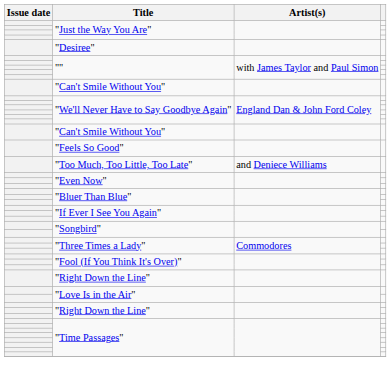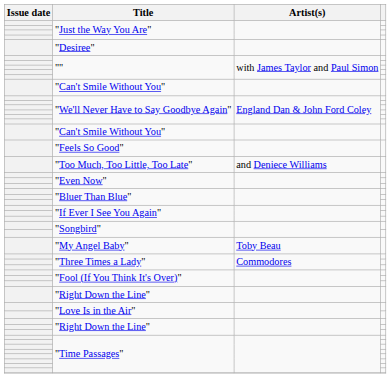 <table class="wikitable sortable plainrowheaders">
 <tr>
 <th scope=col>Issue date</th>
 <th scope=col>Title</th>
 <th scope=col>Artist(s)</th>
 <th scope=col class=unsortable></th>
 </tr>
 <tr>
 <th scope=row></th>
 <td rowspan="4">"<a href='#'>Just the Way You Are</a>"</td>
 <td rowspan="4"></td>
 <td align=center></td>
 </tr>
 <tr>
 <th scope=row></th>
 <td align=center></td>
 </tr>
 <tr>
 <th scope=row></th>
 <td align=center></td>
 </tr>
 <tr>
 <th scope=row></th>
 <td align=center></td>
 </tr>
 <tr>
 <th scope=row></th>
 <td rowspan="1">"<a href='#'>Desiree</a>"</td>
 <td rowspan="1"></td>
 <td align=center></td>
 </tr>
 <tr>
 <th scope=row></th>
 <td rowspan="5">""</td>
 <td rowspan="5"> with <a href='#'>James Taylor</a> and <a href='#'>Paul Simon</a></td>
 <td align=center></td>
 </tr>
 <tr>
 <th scope=row></th>
 <td align=center></td>
 </tr>
 <tr>
 <th scope=row></th>
 <td align=center></td>
 </tr>
 <tr>
 <th scope=row></th>
 <td align=center></td>
 </tr>
 <tr>
 <th scope=row></th>
 <td align=center></td>
 </tr>
 <tr>
 <th scope=row></th>
 <td rowspan="1">"<a href='#'>Can't Smile Without You</a>"</td>
 <td rowspan="1"></td>
 <td align=center></td>
 </tr>
 <tr>
 <th scope=row></th>
 <td rowspan="6">"<a href='#'>We'll Never Have to Say Goodbye Again</a>"</td>
 <td rowspan="6"><a href='#'>England Dan & John Ford Coley</a></td>
 <td align=center></td>
 </tr>
 <tr>
 <th scope=row></th>
 <td align=center></td>
 </tr>
 <tr>
 <th scope=row></th>
 <td align=center></td>
 </tr>
 <tr>
 <th scope=row></th>
 <td align=center></td>
 </tr>
 <tr>
 <th scope=row></th>
 <td align=center></td>
 </tr>
 <tr>
 <th scope=row></th>
 <td align=center></td>
 </tr>
 <tr>
 <th scope=row></th>
 <td rowspan="1">"<a href='#'>Can't Smile Without You</a>"</td>
 <td rowspan="1"></td>
 <td align=center></td>
 </tr>
 <tr>
 <th scope=row></th>
 <td rowspan="1">"<a href='#'>Feels So Good</a>"</td>
 <td rowspan="1"></td>
 <td align=center></td>
 </tr>
 <tr>
 <th scope=row></th>
 <td rowspan="1">"<a href='#'>Too Much, Too Little, Too Late</a>"</td>
 <td rowspan="1"> and <a href='#'>Deniece Williams</a></td>
 <td align=center></td>
 </tr>
 <tr>
 <th scope=row></th>
 <td rowspan="3">"<a href='#'>Even Now</a>"</td>
 <td rowspan="3"></td>
 <td align=center></td>
 </tr>
 <tr>
 <th scope=row></th>
 <td align=center></td>
 </tr>
 <tr>
 <th scope=row></th>
 <td align=center></td>
 </tr>
 <tr>
 <th scope=row></th>
 <td rowspan="3">"<a href='#'>Bluer Than Blue</a>"</td>
 <td rowspan="3"></td>
 <td align=center></td>
 </tr>
 <tr>
 <th scope=row></th>
 <td align=center></td>
 </tr>
 <tr>
 <th scope=row></th>
 <td align=center></td>
 </tr>
 <tr>
 <th scope=row></th>
 <td rowspan="3">"<a href='#'>If Ever I See You Again</a>"</td>
 <td rowspan="3"></td>
 <td align=center></td>
 </tr>
 <tr>
 <th scope=row></th>
 <td align=center></td>
 </tr>
 <tr>
 <th scope=row></th>
 <td align=center></td>
 </tr>
 <tr>
 <th scope=row></th>
 <td rowspan="2">"<a href='#'>Songbird</a>"</td>
 <td rowspan="2"></td>
 <td align=center></td>
 </tr>
 <tr>
 <th scope=row></th>
 <td align=center></td>
 </tr>
 <tr>
 <th scope=row></th>
+<td rowspan="1">"<a href='#'>My Angel Baby</a>"</td>
+<td rowspan="1"><a href='#'>Toby Beau</a></td>
+<td align=center></td>
+</tr>
+<tr>
+<th scope=row></th>
 <td rowspan="3">"<a href='#'>Three Times a Lady</a>"</td>
 <td rowspan="3"><a href='#'>Commodores</a></td>
 <td align=center></td>
 </tr>
 <tr>
 <th scope=row></th>
 <td align=center></td>
 </tr>
 <tr>
 <th scope=row></th>
 <td align=center></td>
 </tr>
 <tr>
 <th scope=row></th>
 <td rowspan="3">"<a href='#'>Fool (If You Think It's Over)</a>"</td>
 <td rowspan="3"></td>
 <td align=center></td>
 </tr>
 <tr>
 <th scope=row></th>
 <td align=center></td>
 </tr>
 <tr>
 <th scope=row></th>
 <td align=center></td>
 </tr>
 <tr>
 <th scope=row></th>
 <td rowspan="1">"<a href='#'>Right Down the Line</a>"</td>
 <td rowspan="1"></td>
 <td align=center></td>
 </tr>
 <tr>
 <th scope=row></th>
 <td rowspan="2">"<a href='#'>Love Is in the Air</a>"</td>
 <td rowspan="2"></td>
 <td align=center></td>
 </tr>
 <tr>
 <th scope=row></th>
 <td align=center></td>
 </tr>
 <tr>
 <th scope=row></th>
 <td rowspan="3">"<a href='#'>Right Down the Line</a>"</td>
 <td rowspan="3"></td>
 <td align=center></td>
 </tr>
 <tr>
 <th scope=row></th>
 <td align=center></td>
 </tr>
 <tr>
 <th scope=row></th>
 <td align=center></td>
 </tr>
 <tr>
 <th scope=row></th>
 <td rowspan="8">"<a href='#'>Time Passages</a>"</td>
 <td rowspan="8"></td>
 <td align=center></td>
 </tr>
 <tr>
 <th scope=row></th>
 <td align=center></td>
 </tr>
 <tr>
 <th scope=row></th>
 <td align=center></td>
 </tr>
 <tr>
 <th scope=row></th>
 <td align=center></td>
 </tr>
 <tr>
 <th scope=row></th>
 <td align=center></td>
 </tr>
 <tr>
 <th scope=row></th>
 <td align=center></td>
 </tr>
 <tr>
 <th scope=row></th>
 <td align=center></td>
 </tr>
 <tr>
 <th scope=row></th>
 <td align=center></td>
 </tr>
 <tr>
 </tr>
 </table>
